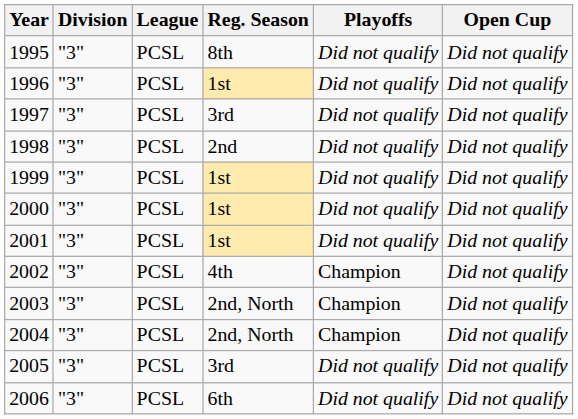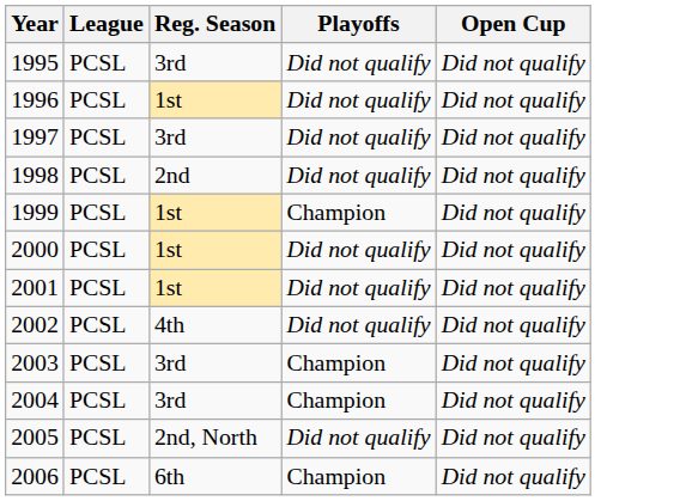 <table class="wikitable">
 <tr>
 <th>Year</th>
-<th>Division</th>
 <th>League</th>
 <th>Reg. Season</th>
 <th>Playoffs</th>
 <th>Open Cup</th>
 </tr>
 <tr>
 <td>1995</td>
-<td>"3"</td>
 <td>PCSL</td>
-<td>8th</td>
+<td>3rd</td>
 <td><em>Did not qualify</em></td>
 <td><em>Did not qualify</em></td>
 </tr>
 <tr>
 <td>1996</td>
-<td>"3"</td>
 <td>PCSL</td>
 <td bgcolor="FFEBAD">1st</td>
 <td><em>Did not qualify</em></td>
 <td><em>Did not qualify</em></td>
 </tr>
 <tr>
 <td>1997</td>
-<td>"3"</td>
 <td>PCSL</td>
 <td>3rd</td>
 <td><em>Did not qualify</em></td>
 <td><em>Did not qualify</em></td>
 </tr>
 <tr>
 <td>1998</td>
-<td>"3"</td>
 <td>PCSL</td>
 <td>2nd</td>
 <td><em>Did not qualify</em></td>
 <td><em>Did not qualify</em></td>
 </tr>
 <tr>
 <td>1999</td>
-<td>"3"</td>
 <td>PCSL</td>
 <td bgcolor="FFEBAD">1st</td>
-<td><em>Did not qualify</em></td>
+<td>Champion</td>
 <td><em>Did not qualify</em></td>
 </tr>
 <tr>
 <td>2000</td>
-<td>"3"</td>
 <td>PCSL</td>
 <td bgcolor="FFEBAD">1st</td>
 <td><em>Did not qualify</em></td>
 <td><em>Did not qualify</em></td>
 </tr>
 <tr>
 <td>2001</td>
-<td>"3"</td>
 <td>PCSL</td>
 <td bgcolor="FFEBAD">1st</td>
 <td><em>Did not qualify</em></td>
 <td><em>Did not qualify</em></td>
 </tr>
 <tr>
 <td>2002</td>
-<td>"3"</td>
 <td>PCSL</td>
 <td>4th</td>
-<td>Champion</td>
+<td><em>Did not qualify</em></td>
 <td><em>Did not qualify</em></td>
 </tr>
 <tr>
 <td>2003</td>
-<td>"3"</td>
 <td>PCSL</td>
-<td>2nd, North</td>
+<td>3rd</td>
 <td>Champion</td>
 <td><em>Did not qualify</em></td>
 </tr>
 <tr>
 <td>2004</td>
-<td>"3"</td>
 <td>PCSL</td>
-<td>2nd, North</td>
+<td>3rd</td>
 <td>Champion</td>
 <td><em>Did not qualify</em></td>
 </tr>
 <tr>
 <td>2005</td>
-<td>"3"</td>
 <td>PCSL</td>
-<td>3rd</td>
+<td>2nd, North</td>
 <td><em>Did not qualify</em></td>
 <td><em>Did not qualify</em></td>
 </tr>
 <tr>
 <td>2006</td>
-<td>"3"</td>
 <td>PCSL</td>
 <td>6th</td>
-<td><em>Did not qualify</em></td>
+<td>Champion</td>
 <td><em>Did not qualify</em></td>
 </tr>
 </table>
